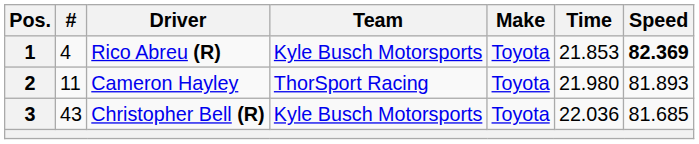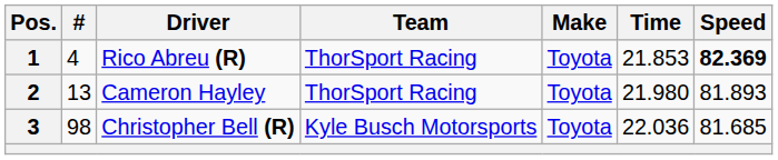 <table class="wikitable" style="font-size:95%">
 <tr>
 <th>Pos.</th>
 <th>#</th>
 <th>Driver</th>
 <th>Team</th>
 <th>Make</th>
 <th>Time</th>
 <th>Speed</th>
 </tr>
 <tr>
 <th>1</th>
 <td>4</td>
 <td><a href='#'>Rico Abreu</a> <strong>(R)</strong></td>
-<td><a href='#'>Kyle Busch Motorsports</a></td>
+<td><a href='#'>ThorSport Racing</a></td>
 <td><a href='#'>Toyota</a></td>
 <td>21.853</td>
 <td><strong>82.369</strong></td>
 </tr>
 <tr>
 <th>2</th>
-<td>11</td>
+<td>13</td>
 <td><a href='#'>Cameron Hayley</a></td>
 <td><a href='#'>ThorSport Racing</a></td>
 <td><a href='#'>Toyota</a></td>
 <td>21.980</td>
 <td>81.893</td>
 </tr>
 <tr>
 <th>3</th>
-<td>43</td>
+<td>98</td>
 <td><a href='#'>Christopher Bell</a> <strong>(R)</strong></td>
 <td><a href='#'>Kyle Busch Motorsports</a></td>
 <td><a href='#'>Toyota</a></td>
 <td>22.036</td>
 <td>81.685</td>
 </tr>
 <tr>
 <th colspan="7"></th>
 </tr>
 </table>
